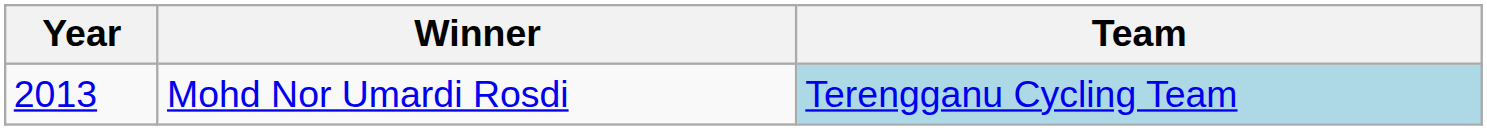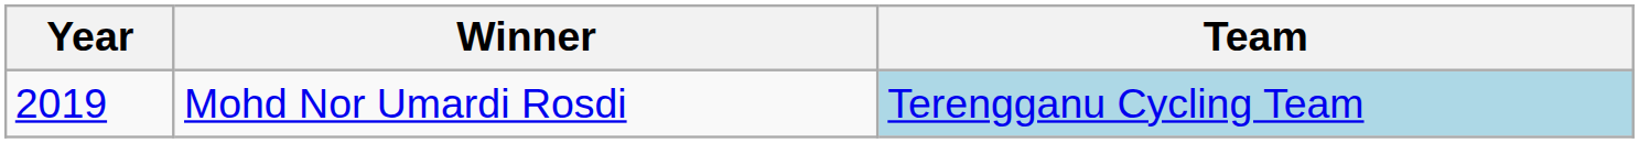 <table class="wikitable" style="font-size:100%" width=50%>
 <tr>
 <th>Year</th>
 <th>Winner</th>
 <th>Team</th>
 </tr>
 <tr>
-<td><a href='#'>2013</a></td>
+<td><a href='#'>2019</a></td>
 <td> <a href='#'>Mohd Nor Umardi Rosdi</a></td>
 <td style="background: lightblue;"><a href='#'>Terengganu Cycling Team</a></td>
 </tr>
 </table>
